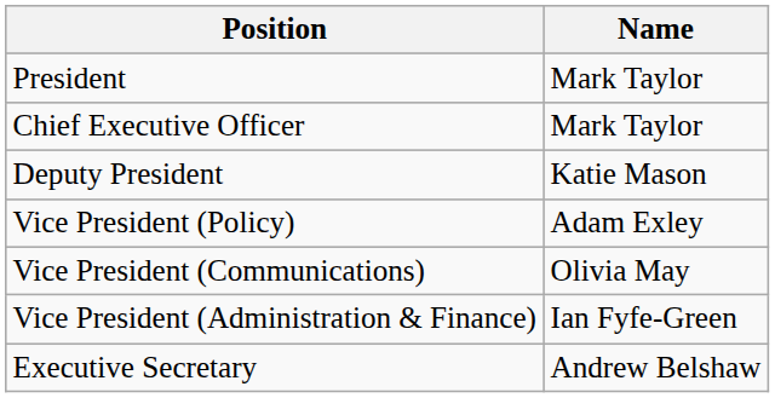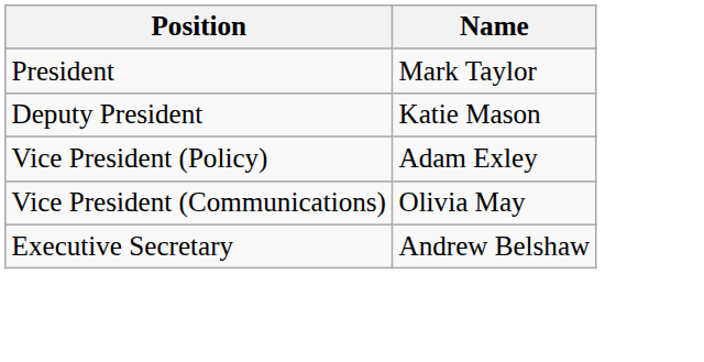 <table class="wikitable">
 <tr>
 <th>Position</th>
 <th>Name</th>
 </tr>
 <tr>
 <td>President</td>
-<td>Mark Taylor</td>
-</tr>
-<tr>
-<td>Chief Executive Officer</td>
 <td>Mark Taylor</td>
 </tr>
 <tr>
 <td>Deputy President</td>
 <td>Katie Mason</td>
 </tr>
 <tr>
 <td>Vice President (Policy)</td>
 <td>Adam Exley</td>
 </tr>
 <tr>
 <td>Vice President (Communications)</td>
 <td>Olivia May</td>
 </tr>
 <tr>
-<td>Vice President (Administration & Finance)</td>
-<td>Ian Fyfe-Green</td>
-</tr>
-<tr>
 <td>Executive Secretary</td>
 <td>Andrew Belshaw</td>
 </tr>
 </table>
